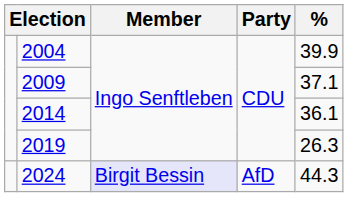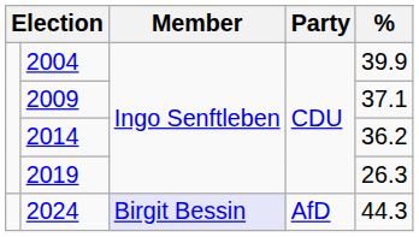 <table class=wikitable>
 <tr>
 <th colspan=2>Election</th>
 <th>Member</th>
 <th>Party</th>
 <th>%</th>
 </tr>
 <tr>
 <td rowspan=4 bgcolor=></td>
 <td><a href='#'>2004</a></td>
 <td rowspan=4><a href='#'>Ingo Senftleben</a></td>
 <td rowspan=4><a href='#'>CDU</a></td>
 <td align=right>39.9</td>
 </tr>
 <tr>
 <td><a href='#'>2009</a></td>
 <td align=right>37.1</td>
 </tr>
 <tr>
 <td><a href='#'>2014</a></td>
-<td align=right>36.1</td>
+<td align=right>36.2</td>
 </tr>
 <tr>
 <td><a href='#'>2019</a></td>
 <td align=right>26.3</td>
 </tr>
 <tr>
 <td bgcolor=></td>
 <td><a href='#'>2024</a></td>
 <td style="background: lavender;"><a href='#'>Birgit Bessin</a></td>
 <td><a href='#'>AfD</a></td>
 <td align=right>44.3</td>
 </tr>
 </table>
